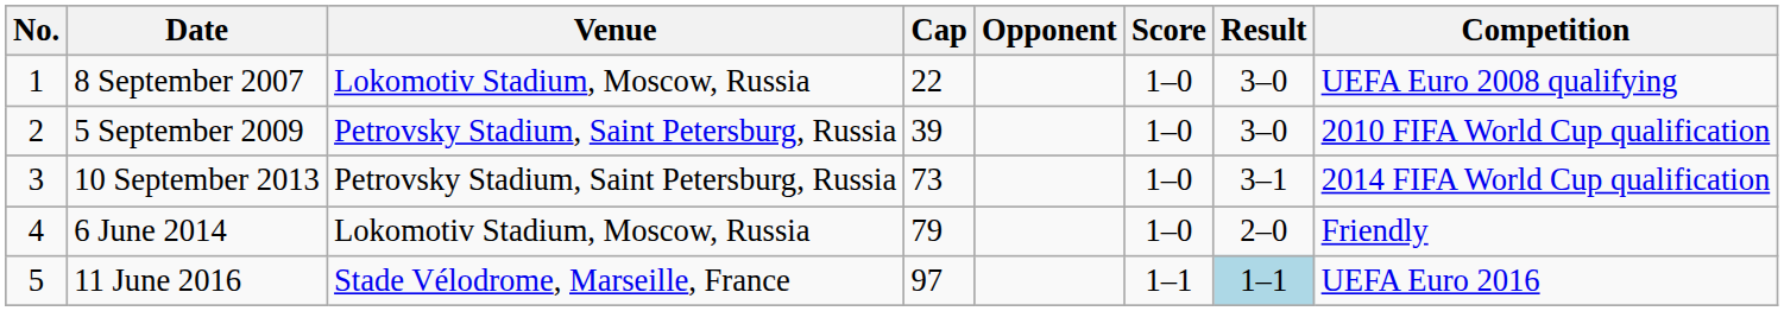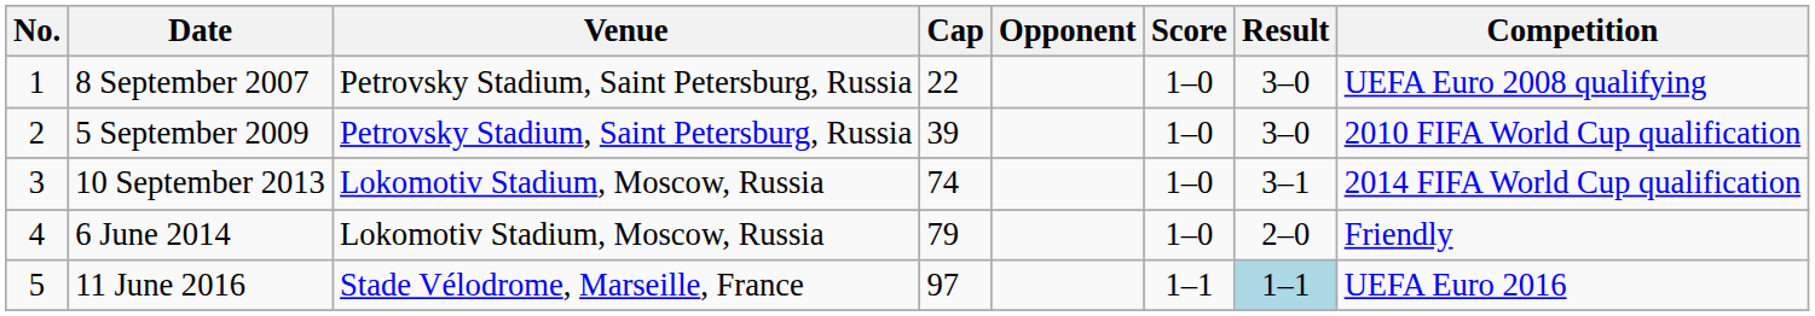 <table class="wikitable sortable">
 <tr>
 <th scope="col">No.</th>
 <th scope="col" data-sort-type="date">Date</th>
 <th scope="col">Venue</th>
 <th scope="col">Cap</th>
 <th scope="col">Opponent</th>
 <th scope="col">Score</th>
 <th scope="col">Result</th>
 <th scope="col">Competition</th>
 </tr>
 <tr>
 <td align="center">1</td>
 <td>8 September 2007</td>
-<td><a href='#'>Lokomotiv Stadium</a>, Moscow, Russia</td>
+<td>Petrovsky Stadium, Saint Petersburg, Russia</td>
 <td>22</td>
 <td></td>
 <td align="center">1–0</td>
 <td align="center">3–0</td>
 <td><a href='#'>UEFA Euro 2008 qualifying</a></td>
 </tr>
 <tr>
 <td align="center">2</td>
 <td>5 September 2009</td>
 <td><a href='#'>Petrovsky Stadium</a>, <a href='#'>Saint Petersburg</a>, Russia</td>
 <td>39</td>
 <td></td>
 <td align="center">1–0</td>
 <td align="center">3–0</td>
 <td><a href='#'>2010 FIFA World Cup qualification</a></td>
 </tr>
 <tr>
 <td align="center">3</td>
 <td>10 September 2013</td>
-<td>Petrovsky Stadium, Saint Petersburg, Russia</td>
-<td>73</td>
+<td><a href='#'>Lokomotiv Stadium</a>, Moscow, Russia</td>
+<td>74</td>
 <td></td>
 <td align="center">1–0</td>
 <td align="center">3–1</td>
 <td><a href='#'>2014 FIFA World Cup qualification</a></td>
 </tr>
 <tr>
 <td align="center">4</td>
 <td>6 June 2014</td>
 <td>Lokomotiv Stadium, Moscow, Russia</td>
 <td>79</td>
 <td></td>
 <td align="center">1–0</td>
 <td align="center">2–0</td>
 <td><a href='#'>Friendly</a></td>
 </tr>
 <tr>
 <td align="center">5</td>
 <td>11 June 2016</td>
 <td><a href='#'>Stade Vélodrome</a>, <a href='#'>Marseille</a>, France</td>
 <td>97</td>
 <td></td>
 <td align="center">1–1</td>
 <td align="center" style="background: lightblue;">1–1</td>
 <td><a href='#'>UEFA Euro 2016</a></td>
 </tr>
 </table>
